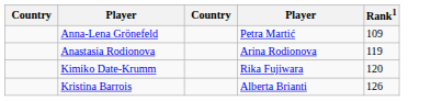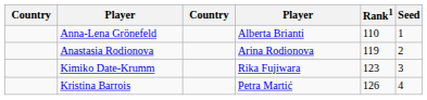 <table class="sortable wikitable">
 <tr>
 <th width="70">Country</th>
 <th width="175">Player</th>
 <th width="70">Country</th>
 <th width="175">Player</th>
 <th>Rank<sup>1</sup></th>
+<th>Seed</th>
 </tr>
 <tr>
 <td></td>
 <td><a href='#'>Anna-Lena Grönefeld</a></td>
 <td></td>
-<td><a href='#'>Petra Martić</a></td>
-<td>109</td>
+<td><a href='#'>Alberta Brianti</a></td>
+<td>110</td>
+<td>1</td>
 </tr>
 <tr>
 <td></td>
 <td><a href='#'>Anastasia Rodionova</a></td>
 <td></td>
 <td><a href='#'>Arina Rodionova</a></td>
 <td>119</td>
+<td>2</td>
 </tr>
 <tr>
 <td></td>
 <td><a href='#'>Kimiko Date-Krumm</a></td>
 <td></td>
 <td><a href='#'>Rika Fujiwara</a></td>
-<td>120</td>
+<td>123</td>
+<td>3</td>
 </tr>
 <tr>
 <td></td>
 <td><a href='#'>Kristina Barrois</a></td>
 <td></td>
-<td><a href='#'>Alberta Brianti</a></td>
+<td><a href='#'>Petra Martić</a></td>
 <td>126</td>
+<td>4</td>
 </tr>
 </table>
